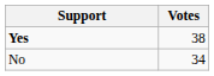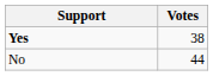 <table class="wikitable">
 <tr>
 <th style="width: 170px">Support</th>
 <th style="width: 50px">Votes</th>
 </tr>
 <tr>
 <td style="width: 170px"><strong>Yes</strong></td>
 <td style="text-align:right;">38</td>
 </tr>
 <tr>
 <td style="width: 170px">No</td>
-<td style="text-align:right;">34</td>
+<td style="text-align:right;">44</td>
 </tr>
 </table>
